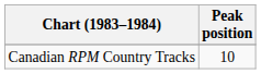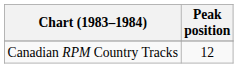 <table class="wikitable sortable">
 <tr>
 <th align="left">Chart (1983–1984)</th>
 <th align="center">Peak<br>position</th>
 </tr>
 <tr>
 </tr>
 <tr>
 <td align="left">Canadian <em>RPM</em> Country Tracks</td>
-<td align="center">10</td>
+<td align="center">12</td>
 </tr>
 </table>
